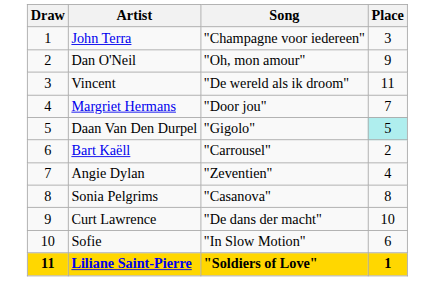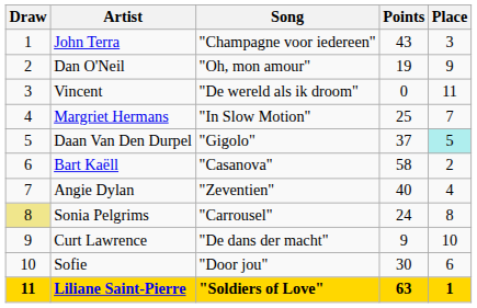 <table class="sortable wikitable" style="margin: 1em auto 1em auto; text-align:center">
 <tr>
 <th>Draw</th>
 <th>Artist</th>
 <th>Song</th>
+<th>Points</th>
 <th>Place</th>
 </tr>
 <tr>
 <td>1</td>
 <td align="left"><a href='#'>John Terra</a></td>
 <td align="left">"Champagne voor iedereen"</td>
+<td>43</td>
 <td>3</td>
 </tr>
 <tr>
 <td>2</td>
 <td align="left">Dan O'Neil</td>
 <td align="left">"Oh, mon amour"</td>
+<td>19</td>
 <td>9</td>
 </tr>
 <tr>
 <td>3</td>
 <td align="left">Vincent</td>
 <td align="left">"De wereld als ik droom"</td>
+<td>0</td>
 <td>11</td>
 </tr>
 <tr>
 <td>4</td>
 <td align="left"><a href='#'>Margriet Hermans</a></td>
-<td align="left">"Door jou"</td>
+<td align="left">"In Slow Motion"</td>
+<td>25</td>
 <td>7</td>
 </tr>
 <tr>
 <td>5</td>
 <td align="left">Daan Van Den Durpel</td>
 <td align="left">"Gigolo"</td>
+<td>37</td>
 <td style="background: paleturquoise;">5</td>
 </tr>
 <tr>
 <td>6</td>
 <td align="left"><a href='#'>Bart Kaëll</a></td>
-<td align="left">"Carrousel"</td>
+<td align="left">"Casanova"</td>
+<td>58</td>
 <td>2</td>
 </tr>
 <tr>
 <td>7</td>
 <td align="left">Angie Dylan</td>
 <td align="left">"Zeventien"</td>
+<td>40</td>
 <td>4</td>
 </tr>
 <tr>
-<td>8</td>
+<td style="background: khaki;">8</td>
 <td align="left">Sonia Pelgrims</td>
-<td align="left">"Casanova"</td>
+<td align="left">"Carrousel"</td>
+<td>24</td>
 <td>8</td>
 </tr>
 <tr>
 <td>9</td>
 <td align="left">Curt Lawrence</td>
 <td align="left">"De dans der macht"</td>
+<td>9</td>
 <td>10</td>
 </tr>
 <tr>
 <td>10</td>
 <td align="left">Sofie</td>
-<td align="left">"In Slow Motion"</td>
+<td align="left">"Door jou"</td>
+<td>30</td>
 <td>6</td>
 </tr>
 <tr style="font-weight:bold; background:gold;">
 <td>11</td>
 <td align="left"><a href='#'>Liliane Saint-Pierre</a></td>
 <td align="left">"Soldiers of Love"</td>
+<td>63</td>
 <td>1</td>
 </tr>
 </table>
